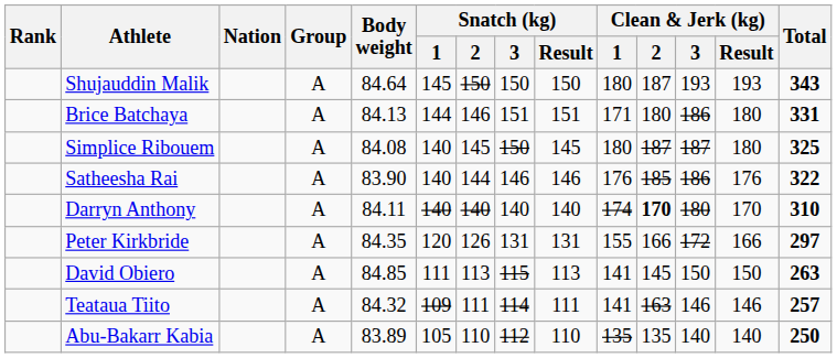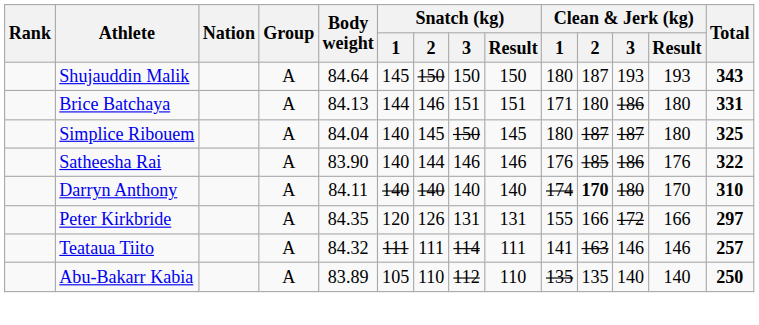 <table class="wikitable sortable" style="text-align:center;">
 <tr>
 <th rowspan=2>Rank</th>
 <th rowspan=2>Athlete</th>
 <th rowspan=2>Nation</th>
 <th rowspan=2>Group</th>
 <th rowspan=2>Body<br>weight</th>
 <th colspan=4>Snatch (kg)</th>
 <th colspan=4>Clean & Jerk (kg)</th>
 <th rowspan=2>Total</th>
 </tr>
 <tr>
 <th>1</th>
 <th>2</th>
 <th>3</th>
 <th>Result</th>
 <th>1</th>
 <th>2</th>
 <th>3</th>
 <th>Result</th>
 </tr>
 <tr>
 <td></td>
 <td align=left><a href='#'>Shujauddin Malik</a></td>
 <td align=left></td>
 <td>A</td>
 <td>84.64</td>
 <td>145</td>
 <td><s>150</s></td>
 <td>150</td>
 <td>150</td>
 <td>180</td>
 <td>187</td>
 <td>193</td>
 <td>193</td>
 <td><strong>343</strong></td>
 </tr>
 <tr>
 <td></td>
 <td align=left><a href='#'>Brice Batchaya</a></td>
 <td align=left></td>
 <td>A</td>
 <td>84.13</td>
 <td>144</td>
 <td>146</td>
 <td>151</td>
 <td>151</td>
 <td>171</td>
 <td>180</td>
 <td><s>186</s></td>
 <td>180</td>
 <td><strong>331</strong></td>
 </tr>
 <tr>
 <td></td>
 <td align=left><a href='#'>Simplice Ribouem</a></td>
 <td align=left></td>
 <td>A</td>
-<td>84.08</td>
+<td>84.04</td>
 <td>140</td>
 <td>145</td>
 <td><s>150</s></td>
 <td>145</td>
 <td>180</td>
 <td><s>187</s></td>
 <td><s>187</s></td>
 <td>180</td>
 <td><strong>325</strong></td>
 </tr>
 <tr>
 <td></td>
 <td align=left><a href='#'>Satheesha Rai</a></td>
 <td align=left></td>
 <td>A</td>
 <td>83.90</td>
 <td>140</td>
 <td>144</td>
 <td>146</td>
 <td>146</td>
 <td>176</td>
 <td><s>185</s></td>
 <td><s>186</s></td>
 <td>176</td>
 <td><strong>322</strong></td>
 </tr>
 <tr>
 <td></td>
 <td align=left><a href='#'>Darryn Anthony</a></td>
 <td align=left></td>
 <td>A</td>
 <td>84.11</td>
 <td><s>140</s></td>
 <td><s>140</s></td>
 <td>140</td>
 <td>140</td>
 <td><s>174</s></td>
 <td><strong>170</strong></td>
 <td><s>180</s></td>
 <td>170</td>
 <td><strong>310</strong></td>
 </tr>
 <tr>
 <td></td>
 <td align=left><a href='#'>Peter Kirkbride</a></td>
 <td align=left></td>
 <td>A</td>
 <td>84.35</td>
 <td>120</td>
 <td>126</td>
 <td>131</td>
 <td>131</td>
 <td>155</td>
 <td>166</td>
 <td><s>172</s></td>
 <td>166</td>
 <td><strong>297</strong></td>
 </tr>
 <tr>
 <td></td>
-<td align=left><a href='#'>David Obiero</a></td>
-<td align=left></td>
-<td>A</td>
-<td>84.85</td>
-<td>111</td>
-<td>113</td>
-<td><s>115</s></td>
-<td>113</td>
-<td>141</td>
-<td>145</td>
-<td>150</td>
-<td>150</td>
-<td><strong>263</strong></td>
-</tr>
-<tr>
-<td></td>
 <td align=left><a href='#'>Teataua Tiito</a></td>
 <td align=left></td>
 <td>A</td>
 <td>84.32</td>
-<td><s>109</s></td>
+<td><s>111</s></td>
 <td>111</td>
 <td><s>114</s></td>
 <td>111</td>
 <td>141</td>
 <td><s>163</s></td>
 <td>146</td>
 <td>146</td>
 <td><strong>257</strong></td>
 </tr>
 <tr>
 <td></td>
 <td align=left><a href='#'>Abu-Bakarr Kabia</a></td>
 <td align=left></td>
 <td>A</td>
 <td>83.89</td>
 <td>105</td>
 <td>110</td>
 <td><s>112</s></td>
 <td>110</td>
 <td><s>135</s></td>
 <td>135</td>
 <td>140</td>
 <td>140</td>
 <td><strong>250</strong></td>
 </tr>
 </table>
